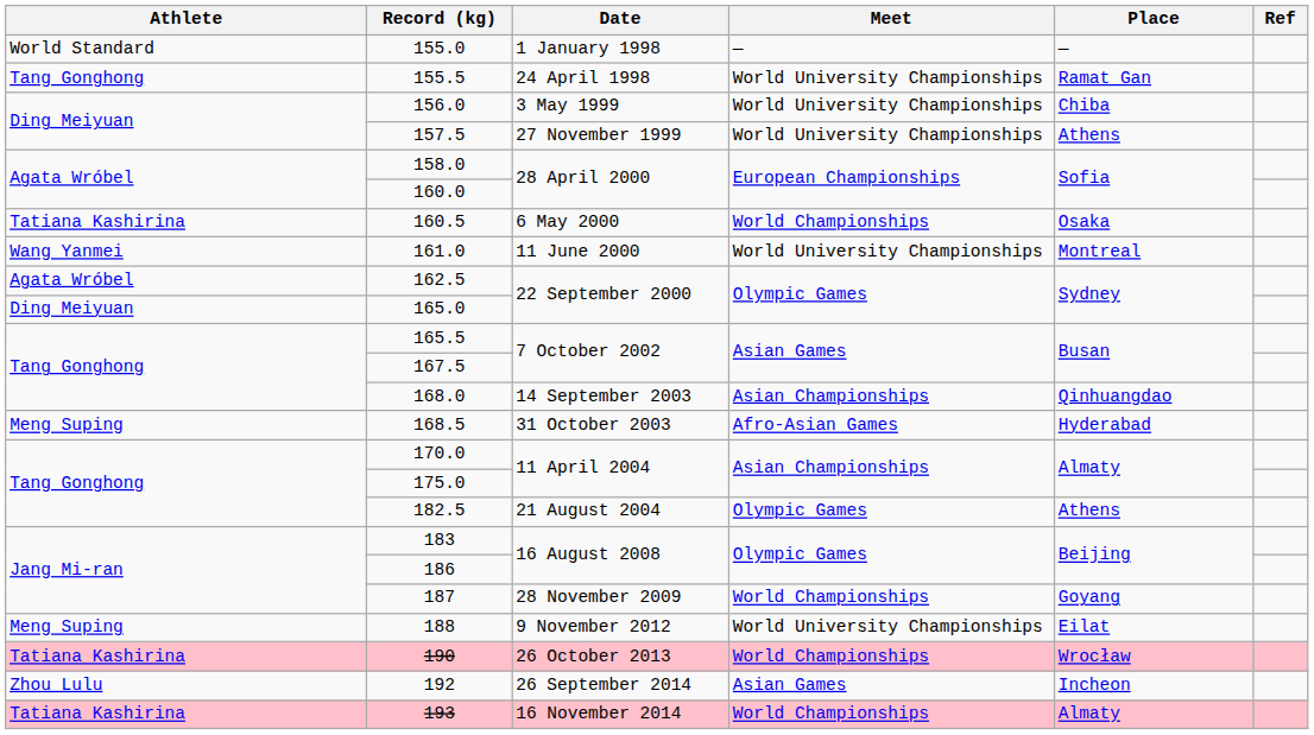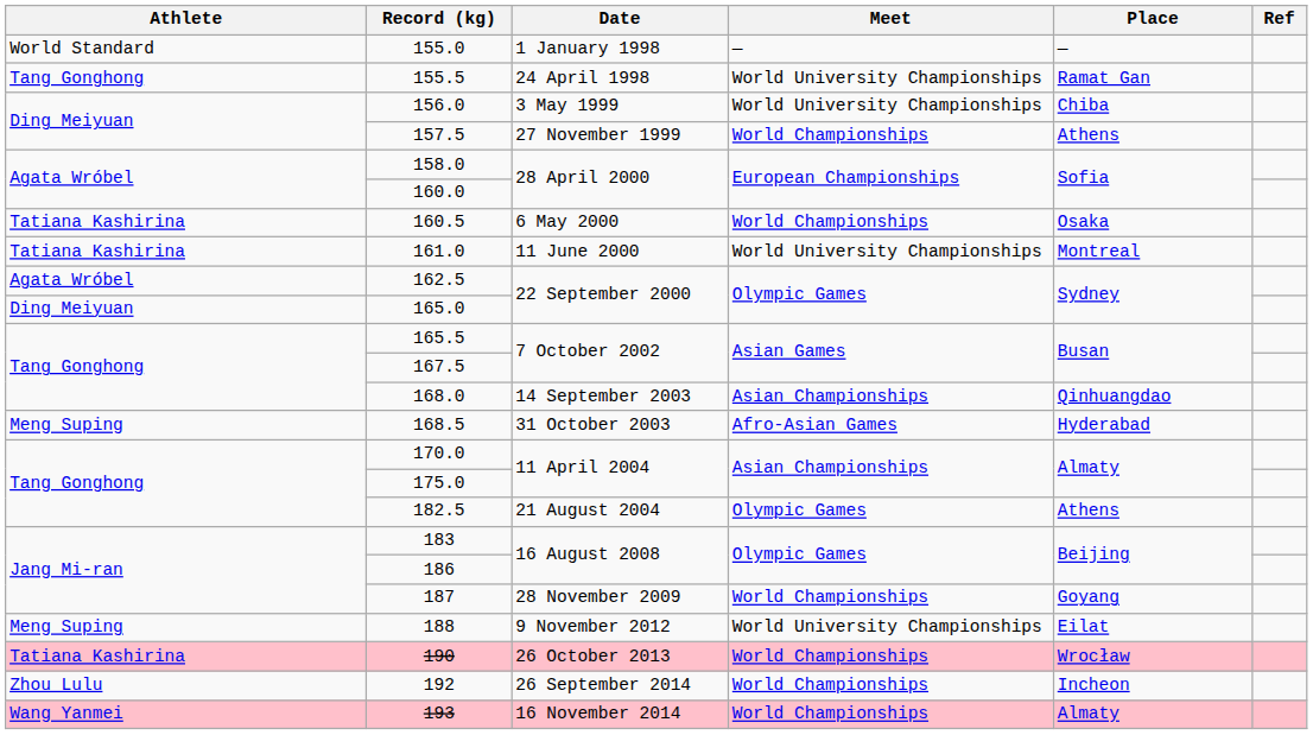 <table class="wikitable" style="font-size:90%; width: 70%;">
 <tr>
 <th width=20%>Athlete</th>
 <th width=8%>Record (kg)</th>
 <th width=12%>Date</th>
 <th width=18%>Meet</th>
 <th width=11%>Place</th>
 <th width=3%>Ref</th>
 </tr>
 <tr>
 <td>World Standard</td>
 <td align="center">155.0</td>
 <td>1 January 1998</td>
 <td>—</td>
 <td>—</td>
 <td></td>
 </tr>
 <tr>
 <td> <a href='#'>Tang Gonghong</a></td>
 <td align="center">155.5</td>
 <td>24 April 1998</td>
 <td>World University Championships</td>
 <td><a href='#'>Ramat Gan</a></td>
 <td></td>
 </tr>
 <tr>
 <td rowspan=2> <a href='#'>Ding Meiyuan</a></td>
 <td align="center">156.0</td>
 <td>3 May 1999</td>
 <td>World University Championships</td>
 <td><a href='#'>Chiba</a></td>
 <td></td>
 </tr>
 <tr>
 <td align="center">157.5</td>
 <td>27 November 1999</td>
-<td>World University Championships</td>
+<td><a href='#'>World Championships</a></td>
 <td><a href='#'>Athens</a></td>
 <td></td>
 </tr>
 <tr>
 <td rowspan=2> <a href='#'>Agata Wróbel</a></td>
 <td align="center">158.0</td>
 <td rowspan=2>28 April 2000</td>
 <td rowspan=2><a href='#'>European Championships</a></td>
 <td rowspan=2><a href='#'>Sofia</a></td>
 <td></td>
 </tr>
 <tr>
 <td align="center">160.0</td>
 <td></td>
 </tr>
 <tr>
 <td> <a href='#'>Tatiana Kashirina</a></td>
 <td align="center">160.5</td>
 <td>6 May 2000</td>
 <td><a href='#'>World Championships</a></td>
 <td><a href='#'>Osaka</a></td>
 <td></td>
 </tr>
 <tr>
-<td> <a href='#'>Wang Yanmei</a></td>
+<td> <a href='#'>Tatiana Kashirina</a></td>
 <td align="center">161.0</td>
 <td>11 June 2000</td>
 <td>World University Championships</td>
 <td><a href='#'>Montreal</a></td>
 <td></td>
 </tr>
 <tr>
 <td> <a href='#'>Agata Wróbel</a></td>
 <td align="center">162.5</td>
 <td rowspan=2>22 September 2000</td>
 <td rowspan=2><a href='#'>Olympic Games</a></td>
 <td rowspan=2><a href='#'>Sydney</a></td>
 <td></td>
 </tr>
 <tr>
 <td> <a href='#'>Ding Meiyuan</a></td>
 <td align="center">165.0</td>
 <td></td>
 </tr>
 <tr>
 <td rowspan=3> <a href='#'>Tang Gonghong</a></td>
 <td align="center">165.5</td>
 <td rowspan=2>7 October 2002</td>
 <td rowspan=2><a href='#'>Asian Games</a></td>
 <td rowspan=2><a href='#'>Busan</a></td>
 <td></td>
 </tr>
 <tr>
 <td align="center">167.5</td>
 <td></td>
 </tr>
 <tr>
 <td align="center">168.0</td>
 <td>14 September 2003</td>
 <td><a href='#'>Asian Championships</a></td>
 <td><a href='#'>Qinhuangdao</a></td>
 <td></td>
 </tr>
 <tr>
 <td> <a href='#'>Meng Suping</a></td>
 <td align="center">168.5</td>
 <td>31 October 2003</td>
 <td><a href='#'>Afro-Asian Games</a></td>
 <td><a href='#'>Hyderabad</a></td>
 <td></td>
 </tr>
 <tr>
 <td rowspan=3> <a href='#'>Tang Gonghong</a></td>
 <td align="center">170.0</td>
 <td rowspan=2>11 April 2004</td>
 <td rowspan=2><a href='#'>Asian Championships</a></td>
 <td rowspan=2><a href='#'>Almaty</a></td>
 <td></td>
 </tr>
 <tr>
 <td align="center">175.0</td>
 <td></td>
 </tr>
 <tr>
 <td align="center">182.5</td>
 <td>21 August 2004</td>
 <td><a href='#'>Olympic Games</a></td>
 <td><a href='#'>Athens</a></td>
 <td></td>
 </tr>
 <tr>
 <td rowspan=3> <a href='#'>Jang Mi-ran</a></td>
 <td align="center">183</td>
 <td rowspan=2>16 August 2008</td>
 <td rowspan=2><a href='#'>Olympic Games</a></td>
 <td rowspan=2><a href='#'>Beijing</a></td>
 <td></td>
 </tr>
 <tr>
 <td align="center">186</td>
 <td></td>
 </tr>
 <tr>
 <td align="center">187</td>
 <td>28 November 2009</td>
 <td><a href='#'>World Championships</a></td>
 <td><a href='#'>Goyang</a></td>
 <td></td>
 </tr>
 <tr>
 <td> <a href='#'>Meng Suping</a></td>
 <td align="center">188</td>
 <td>9 November 2012</td>
 <td>World University Championships</td>
 <td><a href='#'>Eilat</a></td>
 <td></td>
 </tr>
 <tr bgcolor=pink>
 <td> <a href='#'>Tatiana Kashirina</a></td>
 <td align="center"><s>190</s></td>
 <td>26 October 2013</td>
 <td><a href='#'>World Championships</a></td>
 <td><a href='#'>Wrocław</a></td>
 <td></td>
 </tr>
 <tr>
 <td> <a href='#'>Zhou Lulu</a></td>
 <td align="center">192</td>
 <td>26 September 2014</td>
-<td><a href='#'>Asian Games</a></td>
+<td><a href='#'>World Championships</a></td>
 <td><a href='#'>Incheon</a></td>
 <td></td>
 </tr>
 <tr bgcolor=pink>
-<td> <a href='#'>Tatiana Kashirina</a></td>
+<td> <a href='#'>Wang Yanmei</a></td>
 <td align="center"><s>193</s></td>
 <td>16 November 2014</td>
 <td><a href='#'>World Championships</a></td>
 <td><a href='#'>Almaty</a></td>
 <td></td>
 </tr>
 </table>
